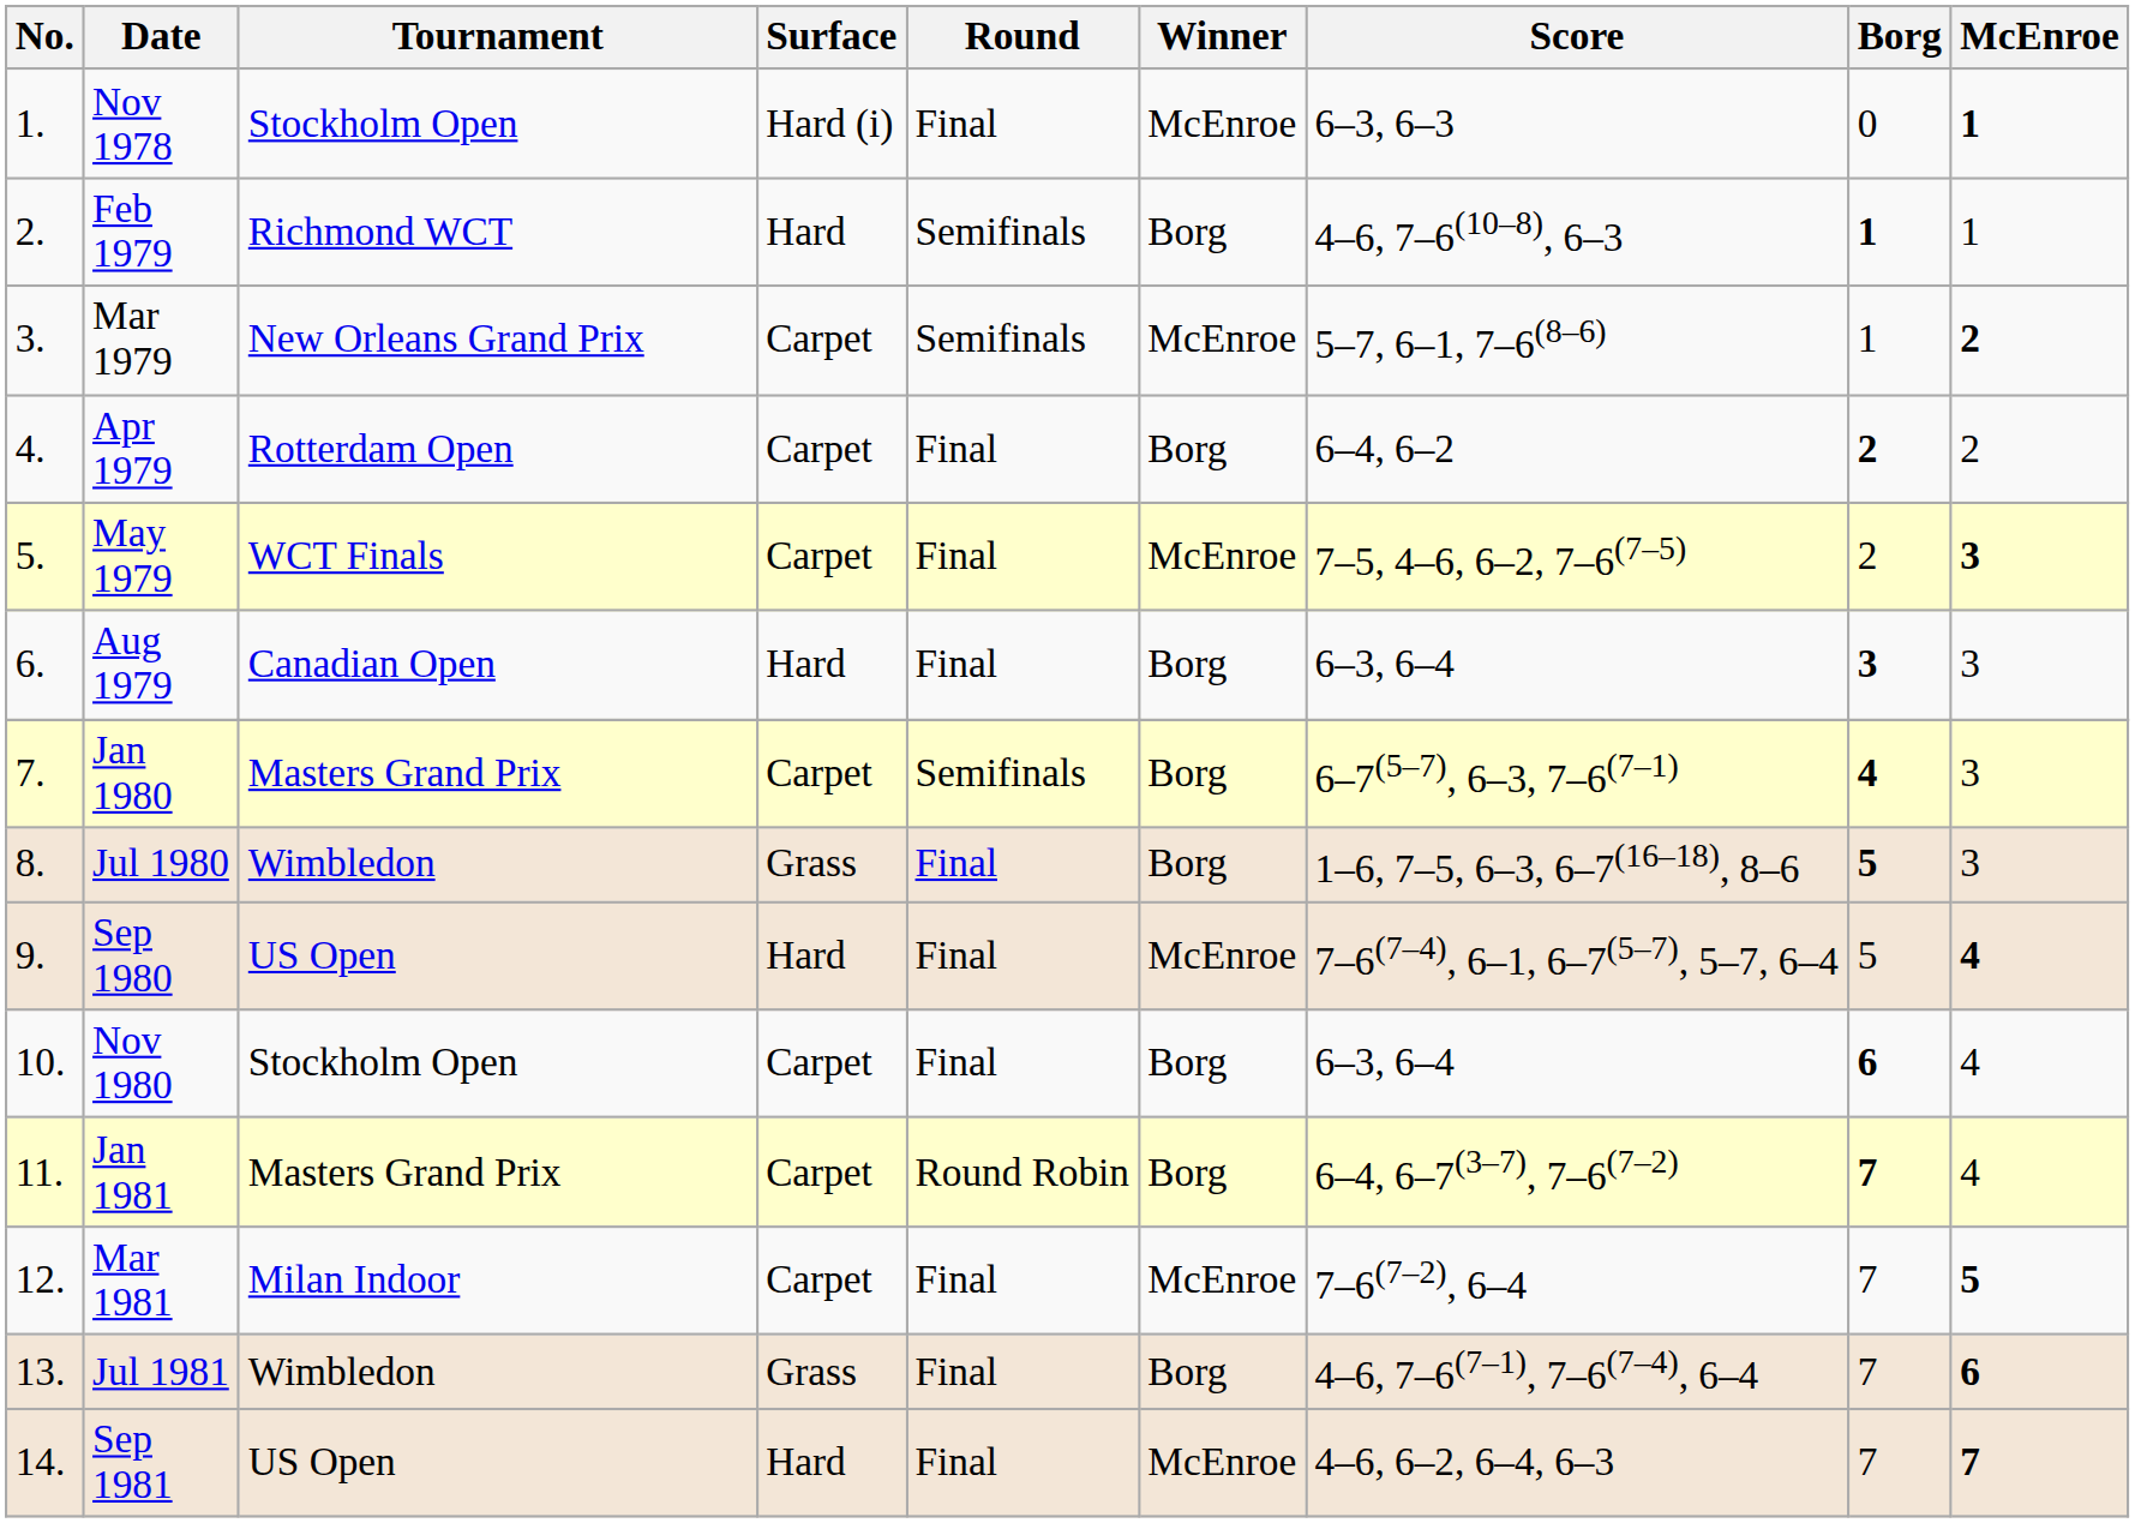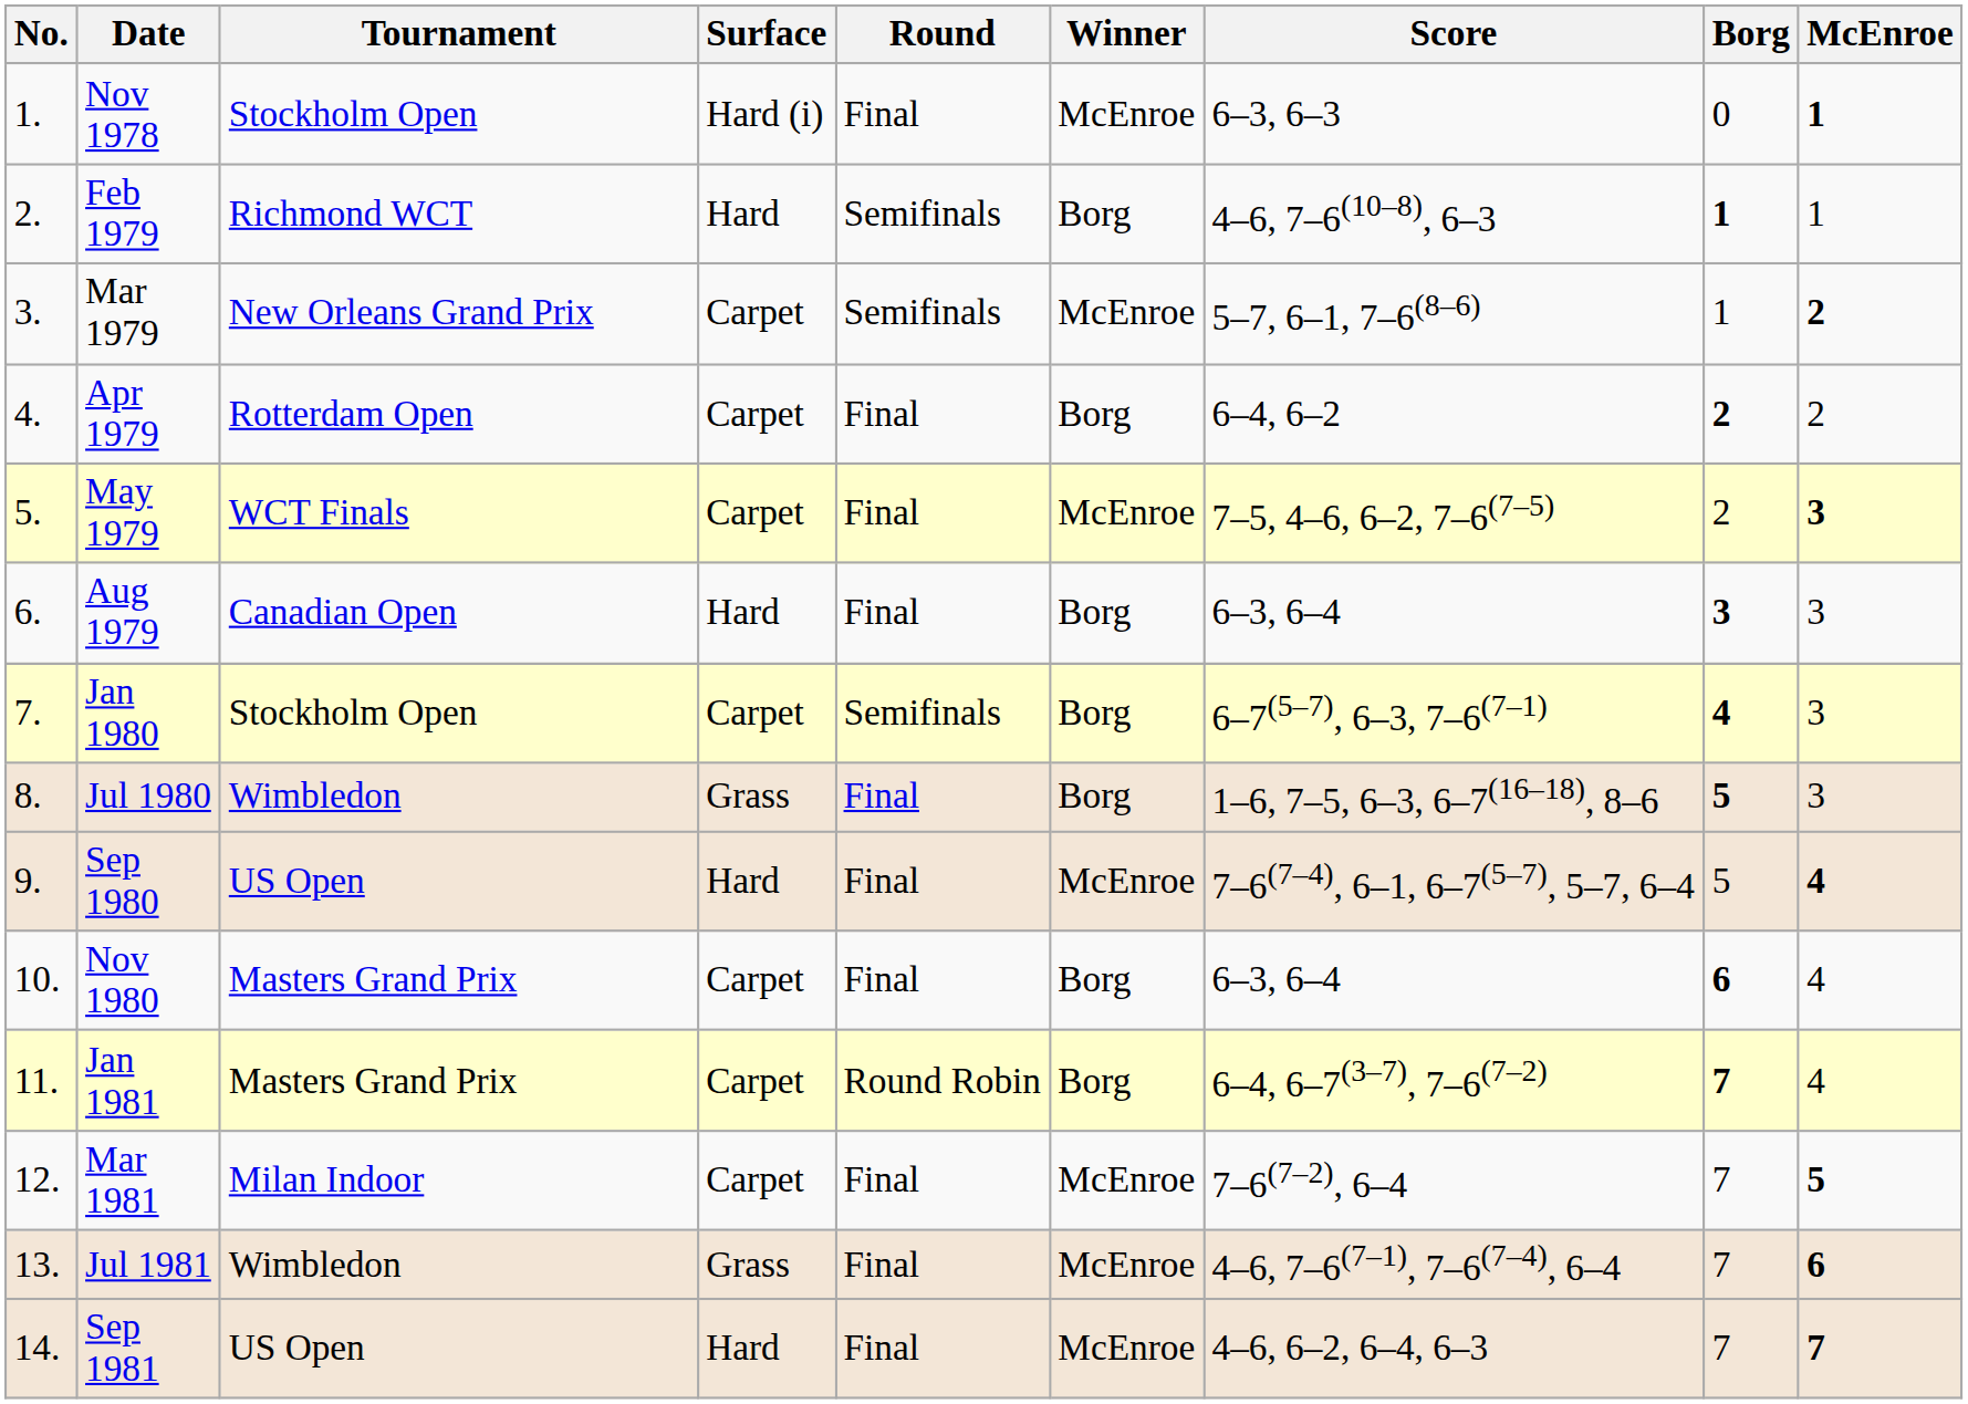 <table class="sortable wikitable">
 <tr>
 <th>No.</th>
 <th style="width:55px">Date</th>
 <th style="width:200px">Tournament</th>
 <th>Surface</th>
 <th>Round</th>
 <th>Winner</th>
 <th style="width:210px" class="unsortable">Score</th>
 <th>Borg</th>
 <th>McEnroe</th>
 </tr>
 <tr>
 <td>1.</td>
 <td><a href='#'>Nov 1978</a></td>
 <td><a href='#'>Stockholm Open</a></td>
 <td>Hard (i)</td>
 <td>Final</td>
 <td>McEnroe</td>
 <td>6–3, 6–3</td>
 <td>0</td>
 <td><strong>1</strong></td>
 </tr>
 <tr>
 <td>2.</td>
 <td><a href='#'>Feb 1979</a></td>
 <td><a href='#'>Richmond WCT</a></td>
 <td>Hard</td>
 <td>Semifinals</td>
 <td>Borg</td>
 <td>4–6, 7–6<sup>(10–8)</sup>, 6–3</td>
 <td><strong>1</strong></td>
 <td>1</td>
 </tr>
 <tr>
 <td>3.</td>
 <td>Mar 1979</td>
 <td><a href='#'>New Orleans Grand Prix</a></td>
 <td>Carpet</td>
 <td>Semifinals</td>
 <td>McEnroe</td>
 <td>5–7, 6–1, 7–6<sup>(8–6)</sup></td>
 <td>1</td>
 <td><strong>2</strong></td>
 </tr>
 <tr>
 <td>4.</td>
 <td><a href='#'>Apr 1979</a></td>
 <td><a href='#'>Rotterdam Open</a></td>
 <td>Carpet</td>
 <td>Final</td>
 <td>Borg</td>
 <td>6–4, 6–2</td>
 <td><strong>2</strong></td>
 <td>2</td>
 </tr>
 <tr style="background:#ffffcc;">
 <td>5.</td>
 <td><a href='#'>May 1979</a></td>
 <td><a href='#'>WCT Finals</a></td>
 <td>Carpet</td>
 <td>Final</td>
 <td>McEnroe</td>
 <td>7–5, 4–6, 6–2, 7–6<sup>(7–5)</sup></td>
 <td>2</td>
 <td><strong>3</strong></td>
 </tr>
 <tr>
 <td>6.</td>
 <td><a href='#'>Aug 1979</a></td>
 <td><a href='#'>Canadian Open</a></td>
 <td>Hard</td>
 <td>Final</td>
 <td>Borg</td>
 <td>6–3, 6–4</td>
 <td><strong>3</strong></td>
 <td>3</td>
 </tr>
 <tr>
 </tr>
 <tr style="background:#ffffcc;">
 <td>7.</td>
 <td><a href='#'>Jan 1980</a></td>
-<td><a href='#'>Masters Grand Prix</a></td>
+<td>Stockholm Open</td>
 <td>Carpet</td>
 <td>Semifinals</td>
 <td>Borg</td>
 <td>6–7<sup>(5–7)</sup>, 6–3, 7–6<sup>(7–1)</sup></td>
 <td><strong>4</strong></td>
 <td>3</td>
 </tr>
 <tr style="background:#f3e6d7;">
 <td>8.</td>
 <td><a href='#'>Jul 1980</a></td>
 <td><a href='#'>Wimbledon</a></td>
 <td>Grass</td>
 <td><a href='#'>Final</a></td>
 <td>Borg</td>
 <td>1–6, 7–5, 6–3, 6–7<sup>(16–18)</sup>, 8–6</td>
 <td><strong>5</strong></td>
 <td>3</td>
 </tr>
 <tr style="background:#f3e6d7;">
 <td>9.</td>
 <td><a href='#'>Sep 1980</a></td>
 <td><a href='#'>US Open</a></td>
 <td>Hard</td>
 <td>Final</td>
 <td>McEnroe</td>
 <td>7–6<sup>(7–4)</sup>, 6–1, 6–7<sup>(5–7)</sup>, 5–7, 6–4</td>
 <td>5</td>
 <td><strong>4</strong></td>
 </tr>
 <tr>
 <td>10.</td>
 <td><a href='#'>Nov 1980</a></td>
-<td>Stockholm Open</td>
+<td><a href='#'>Masters Grand Prix</a></td>
 <td>Carpet</td>
 <td>Final</td>
 <td>Borg</td>
 <td>6–3, 6–4</td>
 <td><strong>6</strong></td>
 <td>4</td>
 </tr>
 <tr style="background:#ffffcc;">
 <td>11.</td>
 <td><a href='#'>Jan 1981</a></td>
 <td>Masters Grand Prix</td>
 <td>Carpet</td>
 <td>Round Robin</td>
 <td>Borg</td>
 <td>6–4, 6–7<sup>(3–7)</sup>, 7–6<sup>(7–2)</sup></td>
 <td><strong>7</strong></td>
 <td>4</td>
 </tr>
 <tr>
 <td>12.</td>
 <td><a href='#'>Mar 1981</a></td>
 <td><a href='#'>Milan Indoor</a></td>
 <td>Carpet</td>
 <td>Final</td>
 <td>McEnroe</td>
 <td>7–6<sup>(7–2)</sup>, 6–4</td>
 <td>7</td>
 <td><strong>5</strong></td>
 </tr>
 <tr style="background:#f3e6d7;">
 <td>13.</td>
 <td><a href='#'>Jul 1981</a></td>
 <td>Wimbledon</td>
 <td>Grass</td>
 <td>Final</td>
-<td>Borg</td>
+<td>McEnroe</td>
 <td>4–6, 7–6<sup>(7–1)</sup>, 7–6<sup>(7–4)</sup>, 6–4</td>
 <td>7</td>
 <td><strong>6</strong></td>
 </tr>
 <tr style="background:#f3e6d7;">
 <td>14.</td>
 <td><a href='#'>Sep 1981</a></td>
 <td>US Open</td>
 <td>Hard</td>
 <td>Final</td>
 <td>McEnroe</td>
 <td>4–6, 6–2, 6–4, 6–3</td>
 <td>7</td>
 <td><strong>7</strong></td>
 </tr>
 </table>
